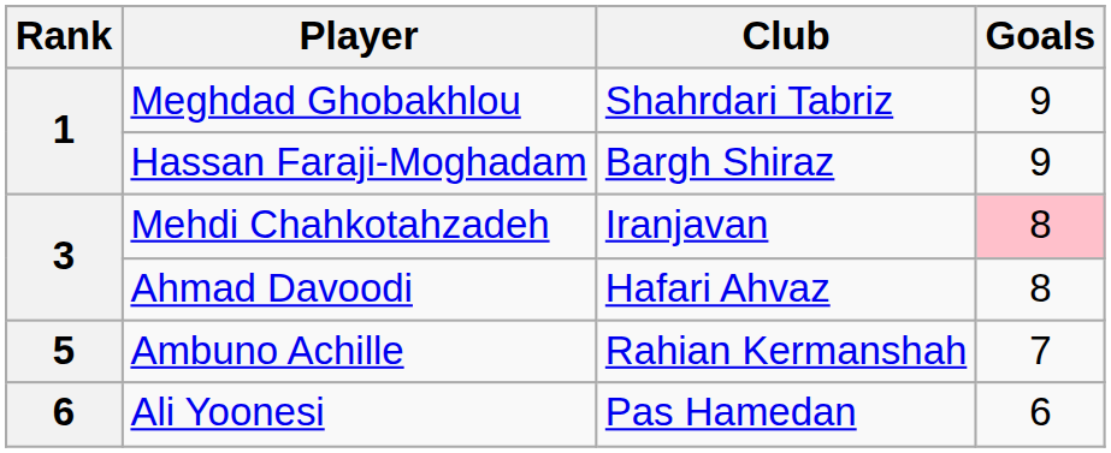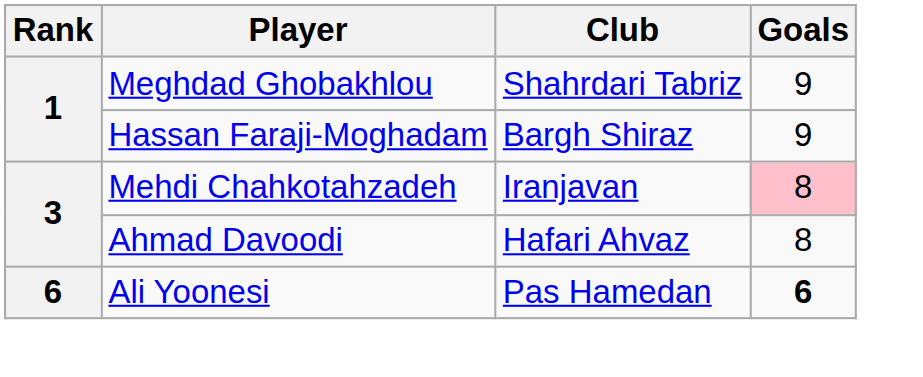 <table class="wikitable" style="text-align:center">
 <tr>
 <th>Rank</th>
 <th>Player</th>
 <th>Club</th>
 <th>Goals</th>
 </tr>
 <tr>
 <th rowspan="2">1</th>
 <td align="left"> <a href='#'>Meghdad Ghobakhlou</a></td>
 <td align="left"><a href='#'>Shahrdari Tabriz</a></td>
 <td>9</td>
 </tr>
 <tr>
 <td align="left"> <a href='#'>Hassan Faraji-Moghadam</a></td>
 <td align="left"><a href='#'>Bargh Shiraz</a></td>
 <td>9</td>
 </tr>
 <tr>
 <th rowspan="2">3</th>
 <td align="left"> <a href='#'>Mehdi Chahkotahzadeh</a></td>
 <td align="left"><a href='#'>Iranjavan</a></td>
 <td style="background: pink;">8</td>
 </tr>
 <tr>
 <td align="left"> <a href='#'>Ahmad Davoodi</a></td>
 <td align="left"><a href='#'>Hafari Ahvaz</a></td>
 <td>8</td>
 </tr>
 <tr>
-<th rowspan="1">5</th>
-<td align="left"> <a href='#'>Ambuno Achille</a></td>
-<td align="left"><a href='#'>Rahian Kermanshah</a></td>
-<td>7</td>
-</tr>
-<tr>
 <th rowspan="1">6</th>
 <td align="left"> <a href='#'>Ali Yoonesi</a></td>
 <td align="left"><a href='#'>Pas Hamedan</a></td>
-<td>6</td>
+<td><strong>6</strong></td>
 </tr>
 </table>
